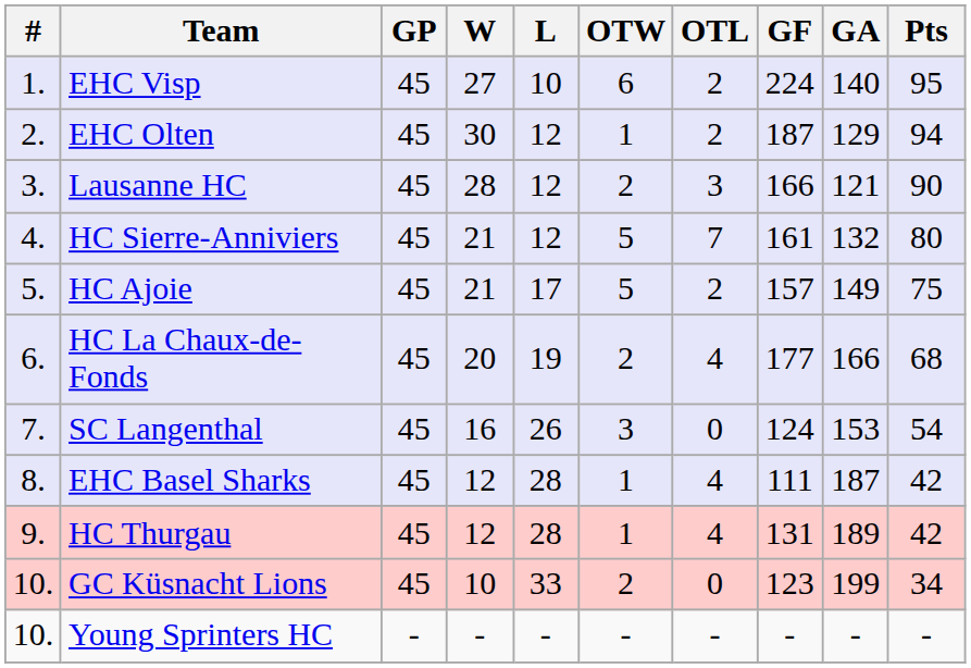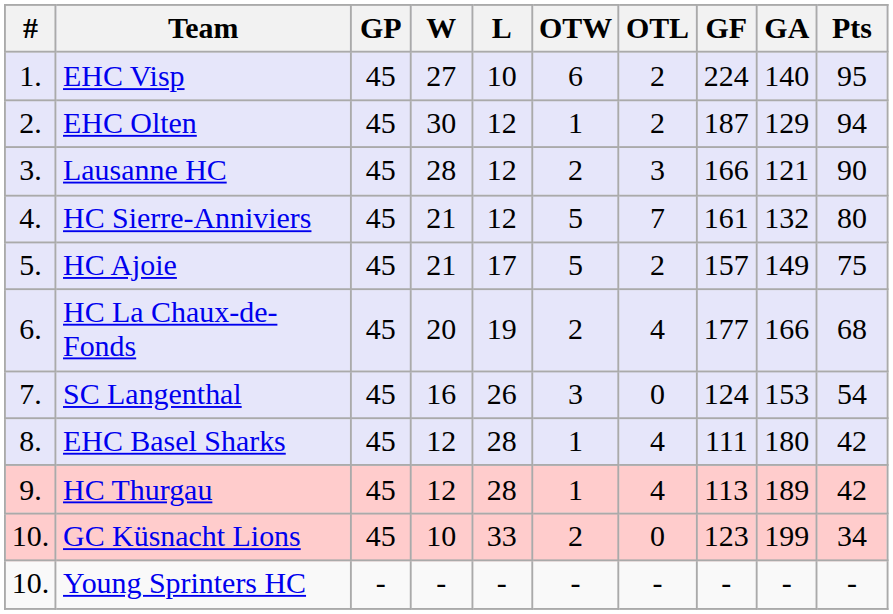 <table border="0" cellpadding="1" cellspacing="1" style="text-align: center;" class="wikitable sortable">
 <tr style="background:#DDDDFF;">
 <th width="5px">#</th>
 <th width="150px">Team</th>
 <th width="25px">GP</th>
 <th width="25px">W</th>
 <th width="25px">L</th>
 <th width="25px">OTW</th>
 <th width="25px">OTL</th>
 <th width="25px">GF</th>
 <th width="25px">GA</th>
 <th width="30px">Pts</th>
 </tr>
 <tr style="background:#e6e6fa;">
 <td>1.</td>
 <td style="text-align: left;"><a href='#'>EHC Visp</a></td>
 <td>45</td>
 <td>27</td>
 <td>10</td>
 <td>6</td>
 <td>2</td>
 <td>224</td>
 <td>140</td>
 <td>95</td>
 </tr>
 <tr style="background:#e6e6fa;">
 <td>2.</td>
 <td style="text-align: left;"><a href='#'>EHC Olten</a></td>
 <td>45</td>
 <td>30</td>
 <td>12</td>
 <td>1</td>
 <td>2</td>
 <td>187</td>
 <td>129</td>
 <td>94</td>
 </tr>
 <tr style="background:#e6e6fa;">
 <td>3.</td>
 <td style="text-align: left;"><a href='#'>Lausanne HC</a></td>
 <td>45</td>
 <td>28</td>
 <td>12</td>
 <td>2</td>
 <td>3</td>
 <td>166</td>
 <td>121</td>
 <td>90</td>
 </tr>
 <tr style="background:#e6e6fa;">
 <td>4.</td>
 <td style="text-align: left;"><a href='#'>HC Sierre-Anniviers</a></td>
 <td>45</td>
 <td>21</td>
 <td>12</td>
 <td>5</td>
 <td>7</td>
 <td>161</td>
 <td>132</td>
 <td>80</td>
 </tr>
 <tr style="background:#e6e6fa;">
 <td>5.</td>
 <td style="text-align: left;"><a href='#'>HC Ajoie</a></td>
 <td>45</td>
 <td>21</td>
 <td>17</td>
 <td>5</td>
 <td>2</td>
 <td>157</td>
 <td>149</td>
 <td>75</td>
 </tr>
 <tr style="background:#e6e6fa;">
 <td>6.</td>
 <td style="text-align: left;"><a href='#'>HC La Chaux-de-Fonds</a></td>
 <td>45</td>
 <td>20</td>
 <td>19</td>
 <td>2</td>
 <td>4</td>
 <td>177</td>
 <td>166</td>
 <td>68</td>
 </tr>
 <tr style="background:#e6e6fa;">
 <td>7.</td>
 <td style="text-align: left;"><a href='#'>SC Langenthal</a></td>
 <td>45</td>
 <td>16</td>
 <td>26</td>
 <td>3</td>
 <td>0</td>
 <td>124</td>
 <td>153</td>
 <td>54</td>
 </tr>
 <tr style="background:#e6e6fa;">
 <td>8.</td>
 <td style="text-align: left;"><a href='#'>EHC Basel Sharks</a></td>
 <td>45</td>
 <td>12</td>
 <td>28</td>
 <td>1</td>
 <td>4</td>
 <td>111</td>
-<td>187</td>
+<td>180</td>
 <td>42</td>
 </tr>
 <tr style="background:#ffcccc;">
 <td>9.</td>
 <td style="text-align: left;"><a href='#'>HC Thurgau</a></td>
 <td>45</td>
 <td>12</td>
 <td>28</td>
 <td>1</td>
 <td>4</td>
-<td>131</td>
+<td>113</td>
 <td>189</td>
 <td>42</td>
 </tr>
 <tr style="background:#ffcccc;">
 <td>10.</td>
 <td style="text-align: left;"><a href='#'>GC Küsnacht Lions</a></td>
 <td>45</td>
 <td>10</td>
 <td>33</td>
 <td>2</td>
 <td>0</td>
 <td>123</td>
 <td>199</td>
 <td>34</td>
 </tr>
 <tr>
 <td>10.</td>
 <td style="text-align: left;"><a href='#'>Young Sprinters HC</a></td>
 <td>-</td>
 <td>-</td>
 <td>-</td>
 <td>-</td>
 <td>-</td>
 <td>-</td>
 <td>-</td>
 <td>-</td>
 </tr>
 </table>
